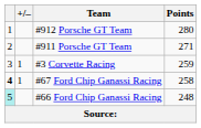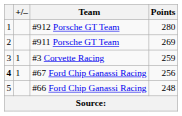 <table class="wikitable" style="font-size: 95%;">
 <tr>
 <th scope="col"></th>
 <th scope="col">+/–</th>
 <th scope="col">Team</th>
 <th scope="col">Points</th>
 </tr>
 <tr>
 <td align=center>1</td>
 <td align="left"></td>
 <td> #912 <a href='#'>Porsche GT Team</a></td>
 <td align=right>280</td>
 </tr>
 <tr>
 <td align=center>2</td>
 <td align="left"></td>
 <td> #911 <a href='#'>Porsche GT Team</a></td>
-<td align=right>271</td>
+<td align=right>269</td>
 </tr>
 <tr>
 <td align=center>3</td>
 <td align="left"> 1</td>
 <td> #3 <a href='#'>Corvette Racing</a></td>
 <td align=right>259</td>
 </tr>
 <tr>
 <td align=center><strong>4</strong></td>
 <td align="left"> 1</td>
 <td> #67 <a href='#'>Ford Chip Ganassi Racing</a></td>
-<td align=right>258</td>
+<td align=right>256</td>
 </tr>
 <tr>
-<td align=center style="background: paleturquoise;">5</td>
+<td align=center>5</td>
 <td align="left"></td>
 <td> #66 <a href='#'>Ford Chip Ganassi Racing</a></td>
 <td align=right>248</td>
 </tr>
 <tr>
 <th colspan=5>Source:</th>
 </tr>
 </table>
